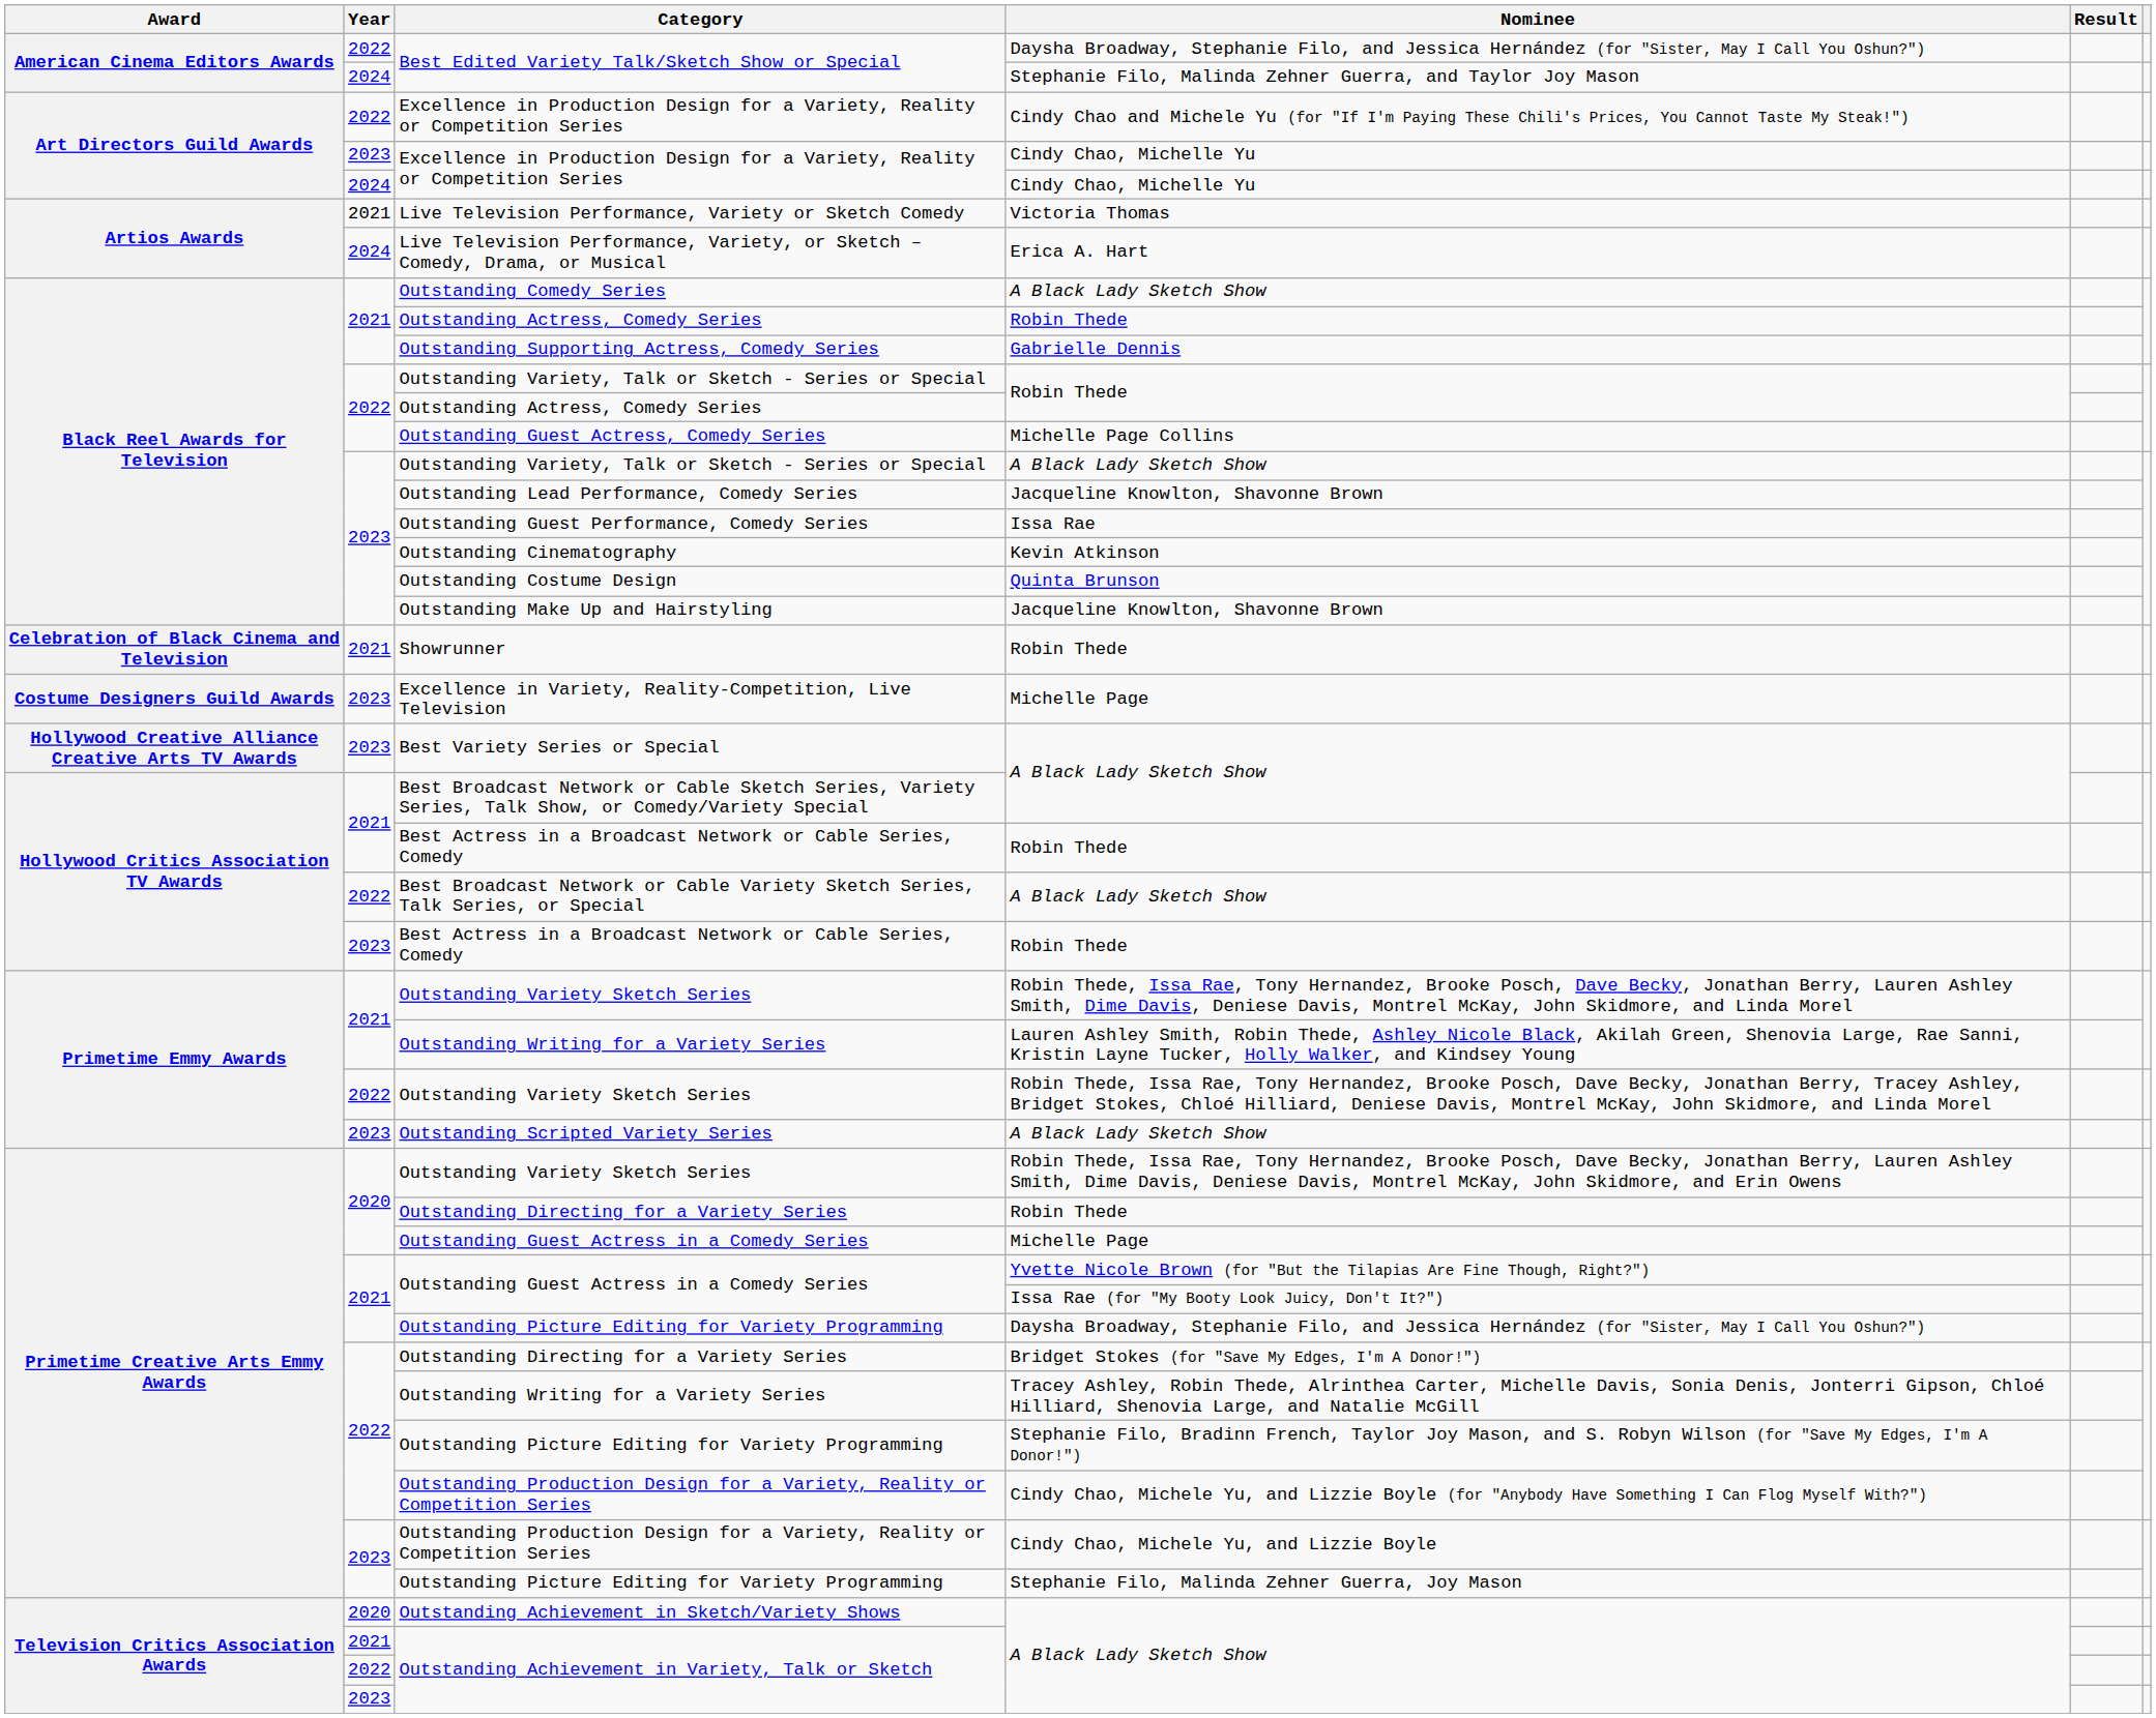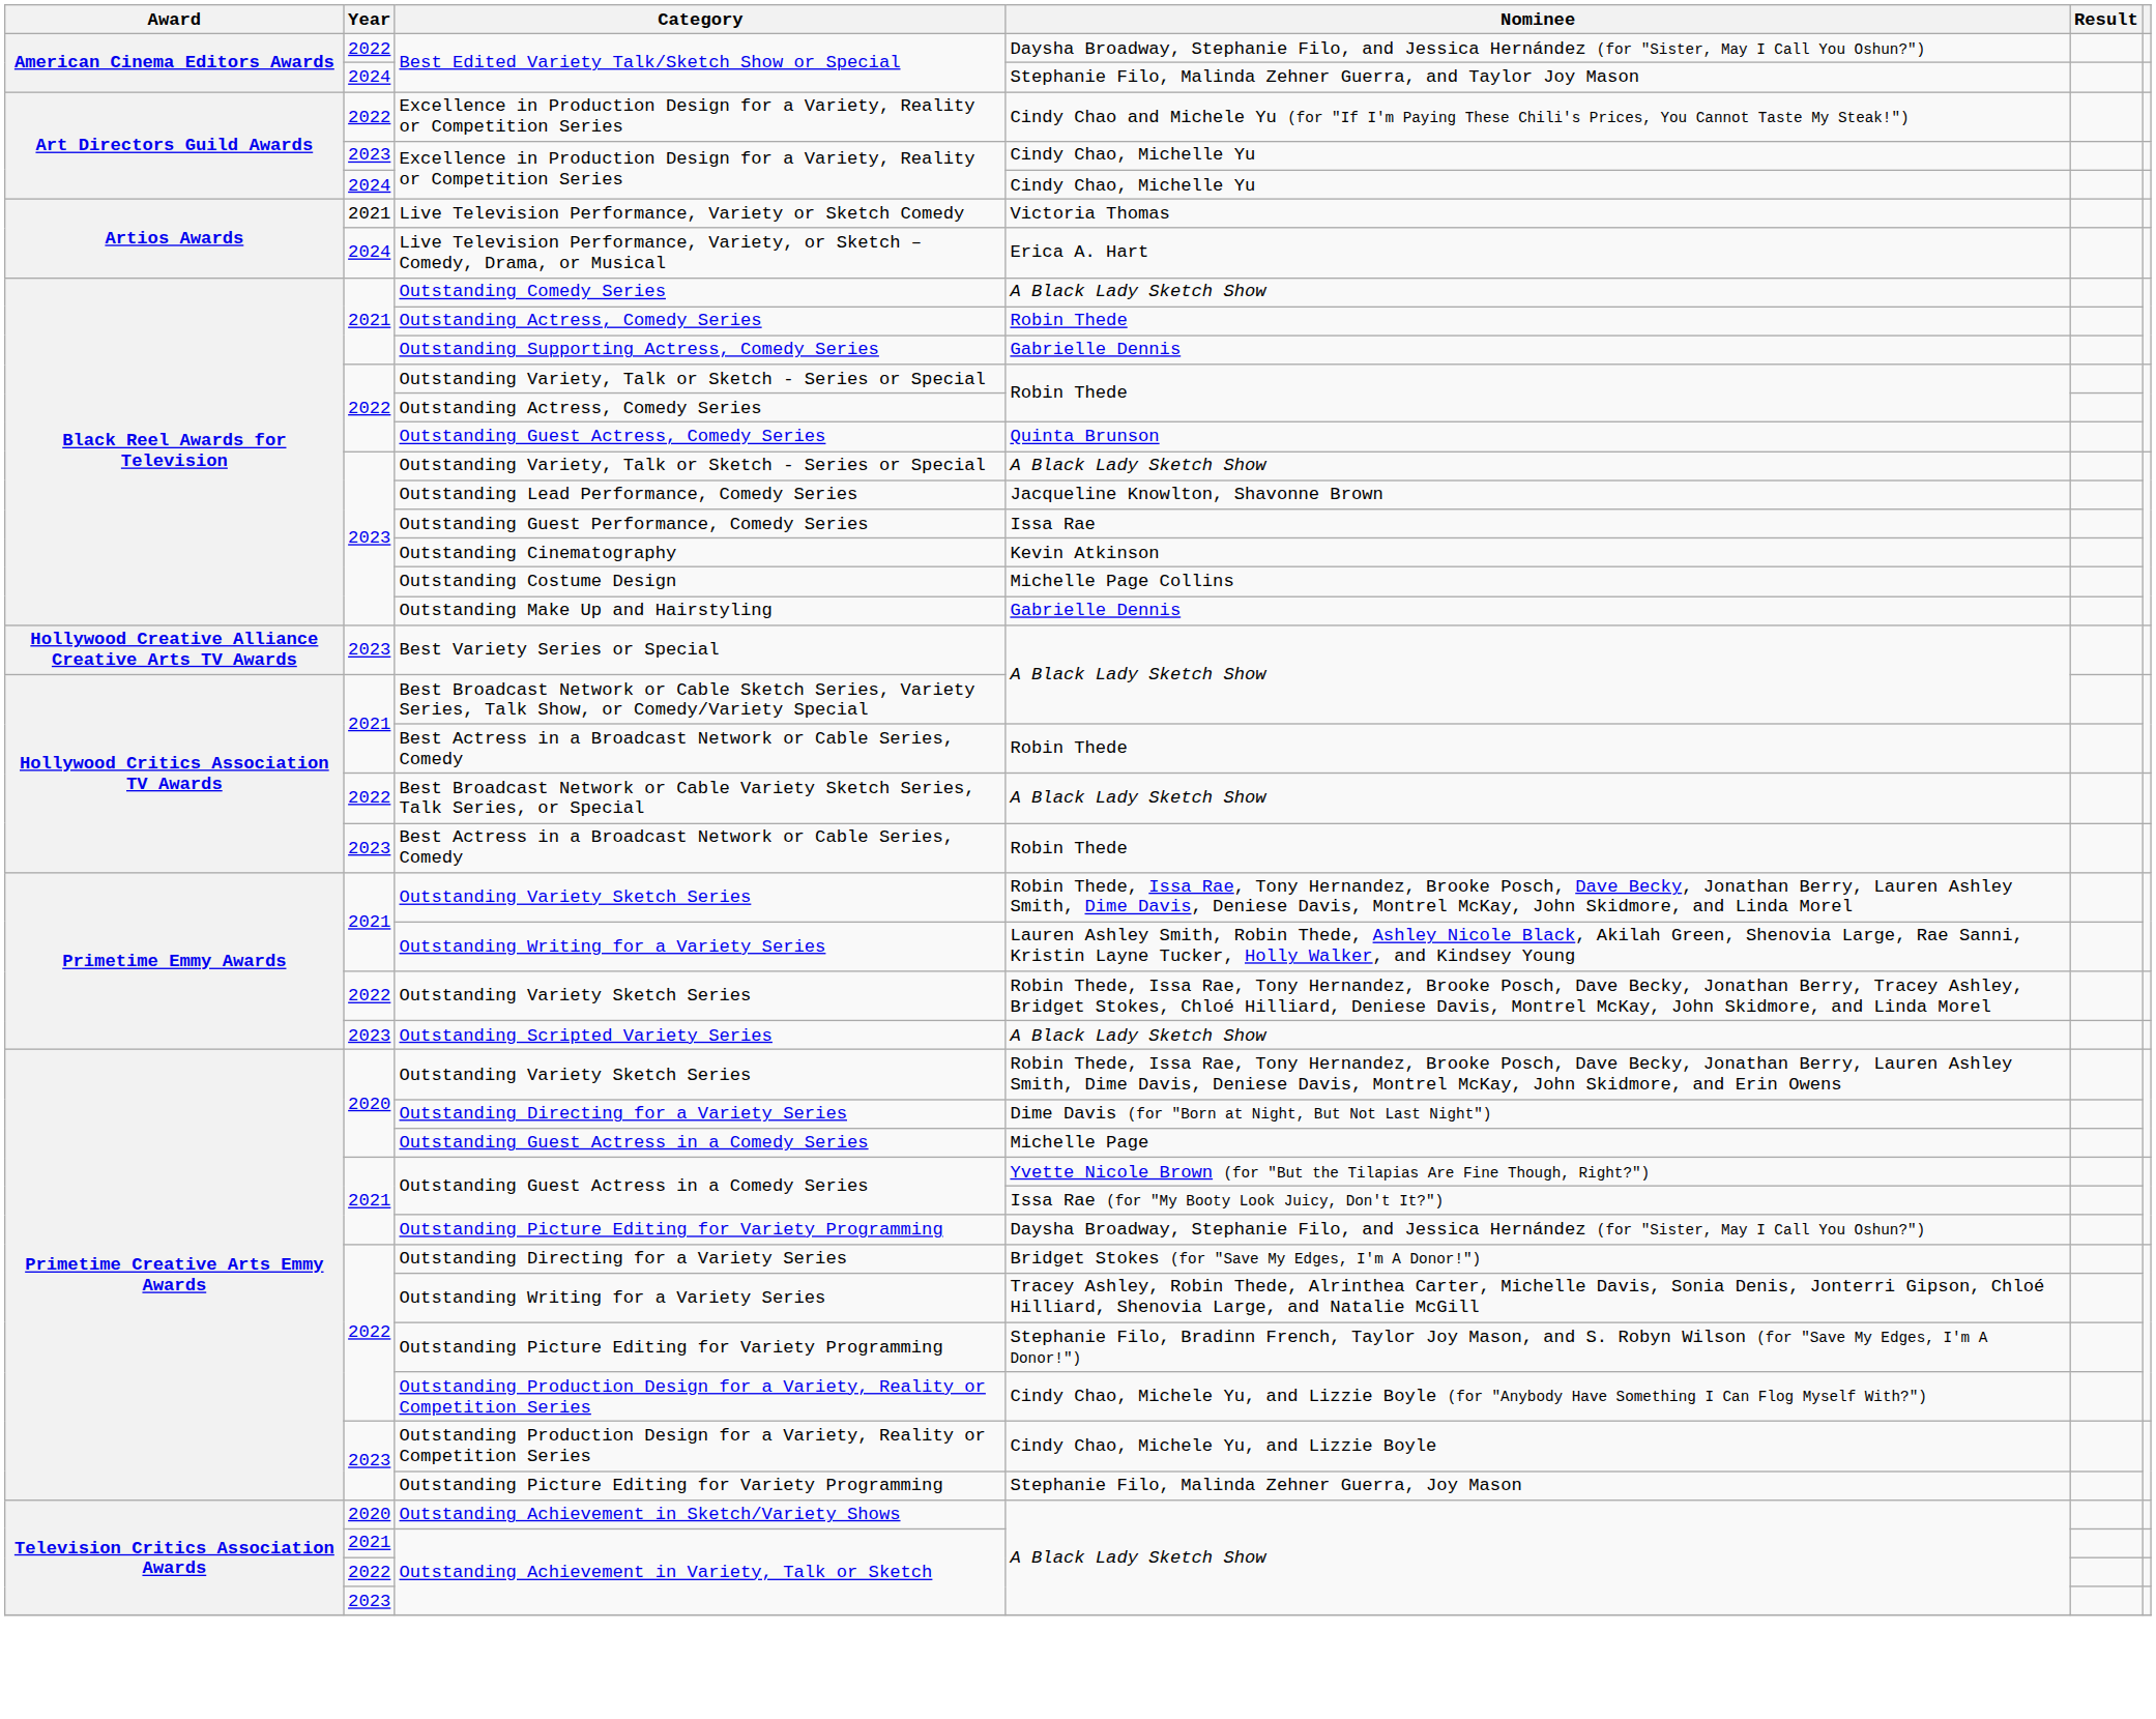 <table class="wikitable plainrowheaders sortable plainrowheaders">
 <tr>
 <th scope="col">Award</th>
 <th scope="col">Year</th>
 <th scope="col">Category</th>
 <th scope="col">Nominee</th>
 <th scope="col">Result</th>
 <th scope="col" class="unsortable"></th>
 </tr>
 <tr>
 <th scope="rowgroup" rowspan="2"><a href='#'>American Cinema Editors Awards</a></th>
 <td align="center"><a href='#'>2022</a></td>
 <td rowspan="2"><a href='#'>Best Edited Variety Talk/Sketch Show or Special</a></td>
 <td>Daysha Broadway, Stephanie Filo, and Jessica Hernández <small>(for "Sister, May I Call You Oshun?")</small></td>
 <td></td>
 <td align="center"></td>
 </tr>
 <tr>
 <td align="center"><a href='#'>2024</a></td>
 <td>Stephanie Filo, Malinda Zehner Guerra, and Taylor Joy Mason </td>
 <td></td>
 <td align="center"></td>
 </tr>
 <tr>
 <th scope="rowgroup" rowspan="3"><a href='#'>Art Directors Guild Awards</a></th>
 <td align="center"><a href='#'>2022</a></td>
 <td>Excellence in Production Design for a Variety, Reality or Competition Series</td>
 <td>Cindy Chao and Michele Yu <small>(for "If I'm Paying These Chili's Prices, You Cannot Taste My Steak!")</small></td>
 <td></td>
 <td align="center"></td>
 </tr>
 <tr>
 <td align="center"><a href='#'>2023</a></td>
 <td rowspan="2">Excellence in Production Design for a Variety, Reality or Competition Series</td>
 <td>Cindy Chao, Michelle Yu </td>
 <td></td>
 <td style="text-align:center;"></td>
 </tr>
 <tr>
 <td align="center"><a href='#'>2024</a></td>
 <td>Cindy Chao, Michelle Yu </td>
 <td></td>
 <td align="center"></td>
 </tr>
 <tr>
 <th scope="rowgroup" rowspan="2"><a href='#'>Artios Awards</a></th>
 <td align="center">2021</td>
 <td>Live Television Performance, Variety or Sketch Comedy</td>
 <td>Victoria Thomas</td>
 <td></td>
 <td align="center"></td>
 </tr>
 <tr>
 <td><a href='#'>2024</a></td>
 <td>Live Television Performance, Variety, or Sketch – Comedy, Drama, or Musical</td>
 <td>Erica A. Hart</td>
 <td></td>
 <td align="center"></td>
 </tr>
 <tr>
 <th scope="rowgroup" rowspan="12"><a href='#'>Black Reel Awards for Television</a></th>
 <td rowspan="3" align="center"><a href='#'>2021</a></td>
 <td><a href='#'>Outstanding Comedy Series</a></td>
 <td><em>A Black Lady Sketch Show</em></td>
 <td></td>
 <td rowspan="3" align="center"></td>
 </tr>
 <tr>
 <td><a href='#'>Outstanding Actress, Comedy Series</a></td>
 <td><a href='#'>Robin Thede</a></td>
 <td></td>
 </tr>
 <tr>
 <td><a href='#'>Outstanding Supporting Actress, Comedy Series</a></td>
 <td><a href='#'>Gabrielle Dennis</a></td>
 <td></td>
 </tr>
 <tr>
 <td rowspan="3" align="center"><a href='#'>2022</a></td>
 <td>Outstanding Variety, Talk or Sketch - Series or Special</td>
 <td rowspan="2">Robin Thede</td>
 <td></td>
 <td rowspan="3" align="center"></td>
 </tr>
 <tr>
 <td>Outstanding Actress, Comedy Series</td>
 <td></td>
 </tr>
 <tr>
 <td><a href='#'>Outstanding Guest Actress, Comedy Series</a></td>
-<td>Michelle Page Collins</td>
+<td><a href='#'>Quinta Brunson</a></td>
 <td></td>
 </tr>
 <tr>
 <td align="center" rowspan="6"><a href='#'>2023</a></td>
 <td>Outstanding Variety, Talk or Sketch - Series or Special</td>
 <td><em>A Black Lady Sketch Show</em></td>
 <td></td>
 <td rowspan="6" align="center"></td>
 </tr>
 <tr>
 <td>Outstanding Lead Performance, Comedy Series</td>
 <td>Jacqueline Knowlton, Shavonne Brown</td>
 <td></td>
 </tr>
 <tr>
 <td>Outstanding Guest Performance, Comedy Series</td>
 <td>Issa Rae</td>
 <td></td>
 </tr>
 <tr>
 <td>Outstanding Cinematography</td>
 <td>Kevin Atkinson</td>
 <td></td>
 </tr>
 <tr>
 <td>Outstanding Costume Design</td>
-<td><a href='#'>Quinta Brunson</a></td>
+<td>Michelle Page Collins</td>
 <td></td>
 </tr>
 <tr>
 <td>Outstanding Make Up and Hairstyling</td>
-<td>Jacqueline Knowlton, Shavonne Brown</td>
+<td><a href='#'>Gabrielle Dennis</a></td>
 <td></td>
-</tr>
-<tr>
-<th scope="rowgroup"><a href='#'>Celebration of Black Cinema and Television</a></th>
-<td align="center"><a href='#'>2021</a></td>
-<td>Showrunner</td>
-<td>Robin Thede</td>
-<td></td>
-<td align="center"></td>
-</tr>
-<tr>
-<th scope="rowgroup"><a href='#'>Costume Designers Guild Awards</a></th>
-<td align="center"><a href='#'>2023</a></td>
-<td>Excellence in Variety, Reality-Competition, Live Television</td>
-<td>Michelle Page </td>
-<td></td>
-<td align="center"></td>
 </tr>
 <tr>
 <th scope="rowgroup"><a href='#'>Hollywood Creative Alliance Creative Arts TV Awards</a></th>
 <td align="center"><a href='#'>2023</a></td>
 <td>Best Variety Series or Special</td>
 <td rowspan="2"><em>A Black Lady Sketch Show</em></td>
 <td></td>
 <td align="center"></td>
 </tr>
 <tr>
 <th scope="rowgroup" rowspan="4"><a href='#'>Hollywood Critics Association TV Awards</a></th>
 <td rowspan="2" align="center"><a href='#'>2021</a></td>
 <td>Best Broadcast Network or Cable Sketch Series, Variety Series, Talk Show, or Comedy/Variety Special</td>
 <td></td>
 <td rowspan="2" align="center"></td>
 </tr>
 <tr>
 <td>Best Actress in a Broadcast Network or Cable Series, Comedy</td>
 <td>Robin Thede</td>
 <td></td>
 </tr>
 <tr>
 <td align="center"><a href='#'>2022</a></td>
 <td>Best Broadcast Network or Cable Variety Sketch Series, Talk Series, or Special</td>
 <td><em>A Black Lady Sketch Show</em></td>
 <td></td>
 <td align="center"></td>
 </tr>
 <tr>
 <td align="center"><a href='#'>2023</a></td>
 <td>Best Actress in a Broadcast Network or Cable Series, Comedy</td>
 <td>Robin Thede</td>
 <td></td>
 <td align="center"></td>
 </tr>
 <tr>
 <th scope="rowgroup" rowspan="4"><a href='#'>Primetime Emmy Awards</a></th>
 <td rowspan="2" align="center"><a href='#'>2021</a></td>
 <td><a href='#'>Outstanding Variety Sketch Series</a></td>
 <td>Robin Thede, <a href='#'>Issa Rae</a>, Tony Hernandez, Brooke Posch, <a href='#'>Dave Becky</a>, Jonathan Berry, Lauren Ashley Smith, <a href='#'>Dime Davis</a>, Deniese Davis, Montrel McKay, John Skidmore, and Linda Morel</td>
 <td></td>
 <td rowspan="2" align="center"></td>
 </tr>
 <tr>
 <td><a href='#'>Outstanding Writing for a Variety Series</a></td>
 <td>Lauren Ashley Smith, Robin Thede, <a href='#'>Ashley Nicole Black</a>, Akilah Green, Shenovia Large, Rae Sanni, Kristin Layne Tucker, <a href='#'>Holly Walker</a>, and Kindsey Young</td>
 <td></td>
 </tr>
 <tr>
 <td align="center"><a href='#'>2022</a></td>
 <td>Outstanding Variety Sketch Series</td>
 <td>Robin Thede, Issa Rae, Tony Hernandez, Brooke Posch, Dave Becky, Jonathan Berry, Tracey Ashley, Bridget Stokes, Chloé Hilliard, Deniese Davis, Montrel McKay, John Skidmore, and Linda Morel</td>
 <td></td>
 <td align="center"></td>
 </tr>
 <tr>
 <td align="center"><a href='#'>2023</a></td>
 <td><a href='#'>Outstanding Scripted Variety Series</a></td>
 <td><em>A Black Lady Sketch Show</em></td>
 <td></td>
 <td align="center"></td>
 </tr>
 <tr>
 <th scope="rowgroup" rowspan="12"><a href='#'>Primetime Creative Arts Emmy Awards</a></th>
 <td rowspan="3" align="center"><a href='#'>2020</a></td>
 <td>Outstanding Variety Sketch Series</td>
 <td>Robin Thede, Issa Rae, Tony Hernandez, Brooke Posch, Dave Becky, Jonathan Berry, Lauren Ashley Smith, Dime Davis, Deniese Davis, Montrel McKay, John Skidmore, and Erin Owens</td>
 <td></td>
 <td rowspan="3" align="center"></td>
 </tr>
 <tr>
 <td><a href='#'>Outstanding Directing for a Variety Series</a></td>
-<td>Robin Thede</td>
+<td>Dime Davis <small>(for "Born at Night, But Not Last Night")</small></td>
 <td></td>
 </tr>
 <tr>
 <td><a href='#'>Outstanding Guest Actress in a Comedy Series</a></td>
 <td>Michelle Page </td>
 <td></td>
 </tr>
 <tr>
 <td rowspan="3" align="center"><a href='#'>2021</a></td>
 <td rowspan="2">Outstanding Guest Actress in a Comedy Series</td>
 <td><a href='#'>Yvette Nicole Brown</a> <small>(for "But the Tilapias Are Fine Though, Right?")</small></td>
 <td></td>
 <td rowspan="3" align="center"></td>
 </tr>
 <tr>
 <td>Issa Rae <small>(for "My Booty Look Juicy, Don't It?")</small></td>
 <td></td>
 </tr>
 <tr>
 <td><a href='#'>Outstanding Picture Editing for Variety Programming</a></td>
 <td>Daysha Broadway, Stephanie Filo, and Jessica Hernández <small>(for "Sister, May I Call You Oshun?")</small></td>
 <td></td>
 </tr>
 <tr>
 <td rowspan="4" align="center"><a href='#'>2022</a></td>
 <td>Outstanding Directing for a Variety Series</td>
 <td>Bridget Stokes <small>(for "Save My Edges, I'm A Donor!")</small></td>
 <td></td>
 <td rowspan="4" align="center"></td>
 </tr>
 <tr>
 <td>Outstanding Writing for a Variety Series</td>
 <td>Tracey Ashley, Robin Thede, Alrinthea Carter, Michelle Davis, Sonia Denis, Jonterri Gipson, Chloé Hilliard, Shenovia Large, and Natalie McGill</td>
 <td></td>
 </tr>
 <tr>
 <td>Outstanding Picture Editing for Variety Programming</td>
 <td>Stephanie Filo, Bradinn French, Taylor Joy Mason, and S. Robyn Wilson <small>(for "Save My Edges, I'm A Donor!")</small></td>
 <td></td>
 </tr>
 <tr>
 <td><a href='#'>Outstanding Production Design for a Variety, Reality or Competition Series</a></td>
 <td>Cindy Chao, Michele Yu, and Lizzie Boyle <small>(for "Anybody Have Something I Can Flog Myself With?")</small></td>
 <td></td>
 </tr>
 <tr>
 <td rowspan="2" align="center"><a href='#'>2023</a></td>
 <td>Outstanding Production Design for a Variety, Reality or Competition Series</td>
 <td>Cindy Chao, Michele Yu, and Lizzie Boyle </td>
 <td></td>
 <td rowspan="2" align="center"></td>
 </tr>
 <tr>
 <td>Outstanding Picture Editing for Variety Programming</td>
 <td>Stephanie Filo, Malinda Zehner Guerra, Joy Mason </td>
 <td></td>
 </tr>
 <tr>
 <th scope="rowgroup" rowspan="4"><a href='#'>Television Critics Association Awards</a></th>
 <td align="center"><a href='#'>2020</a></td>
 <td><a href='#'>Outstanding Achievement in Sketch/Variety Shows</a></td>
 <td rowspan="4"><em>A Black Lady Sketch Show</em></td>
 <td></td>
 <td align="center"></td>
 </tr>
 <tr>
 <td align="center"><a href='#'>2021</a></td>
 <td rowspan="3"><a href='#'>Outstanding Achievement in Variety, Talk or Sketch</a></td>
 <td></td>
 <td align="center"></td>
 </tr>
 <tr>
 <td align="center"><a href='#'>2022</a></td>
 <td></td>
 <td align="center"></td>
 </tr>
 <tr>
 <td align="center"><a href='#'>2023</a></td>
 <td></td>
 <td align="center"></td>
 </tr>
 <tr>
 </tr>
 </table>
